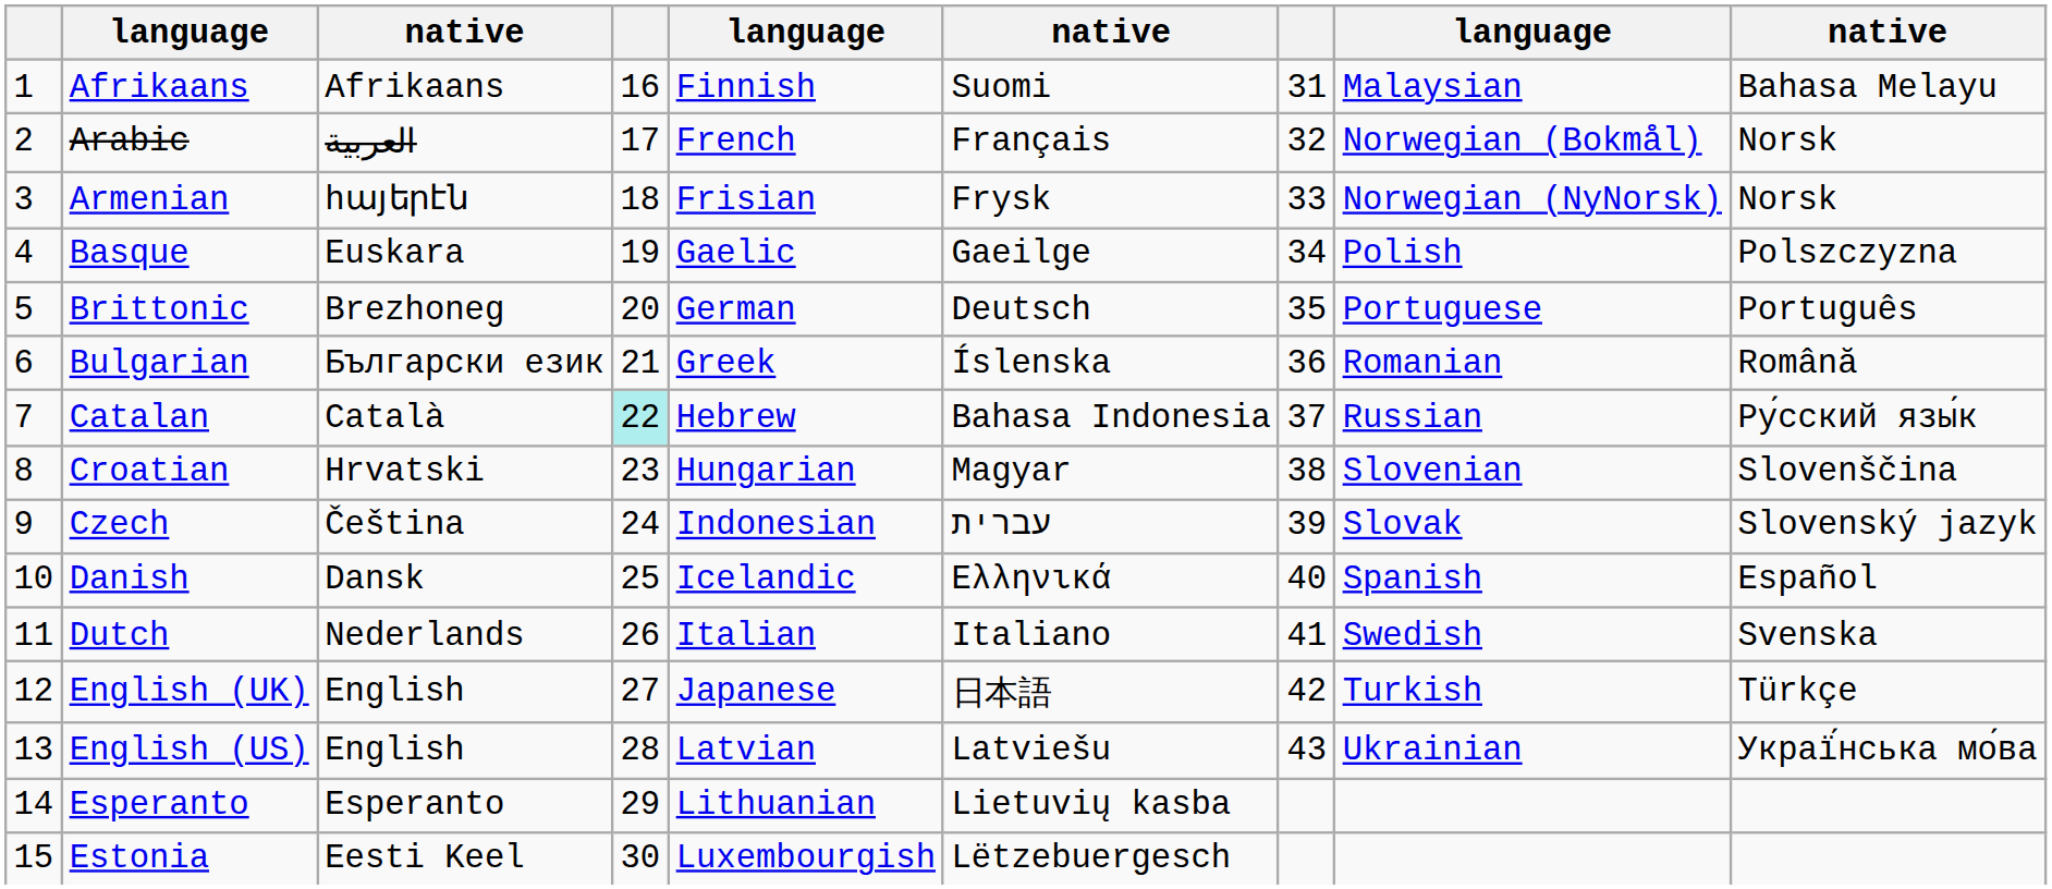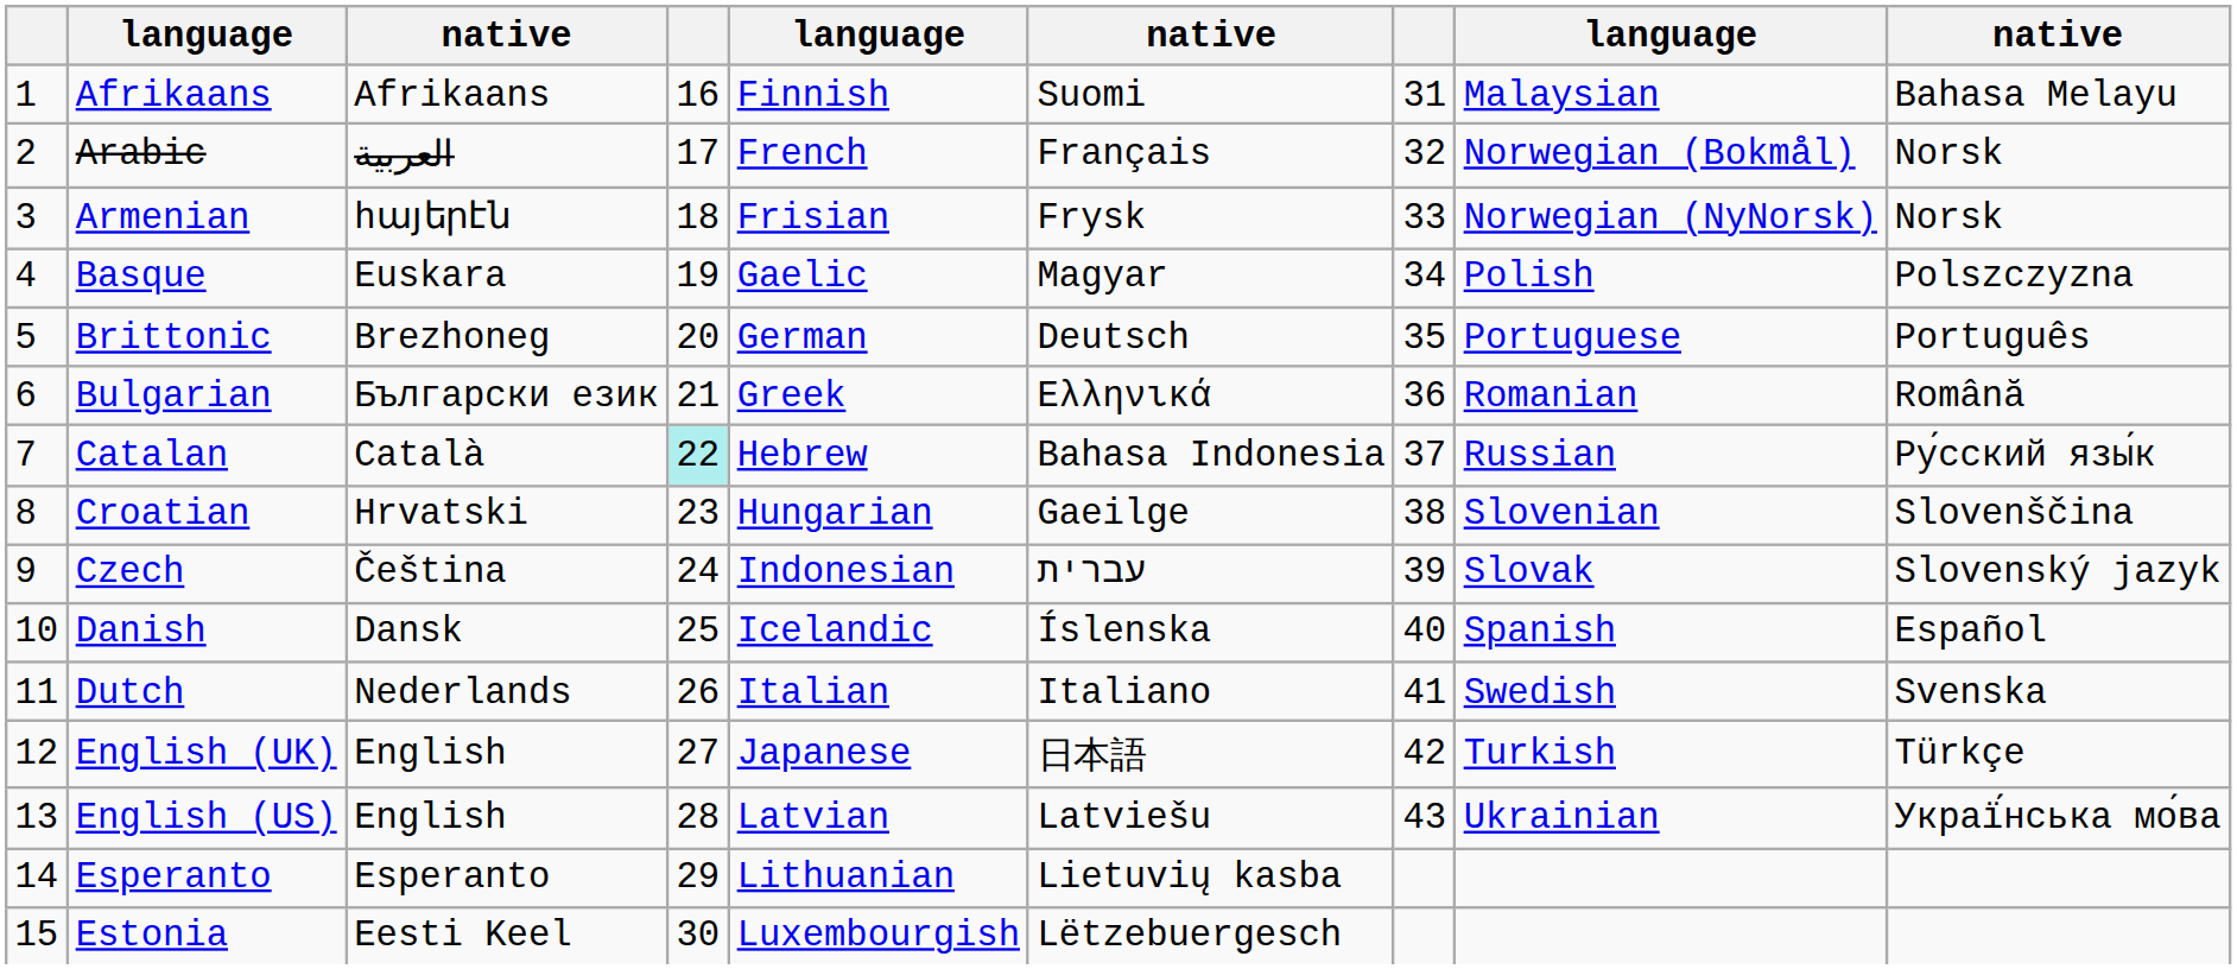 <table class="wikitable">
 <tr>
 <th></th>
 <th>language</th>
 <th>native</th>
 <th></th>
 <th>language</th>
 <th>native</th>
 <th></th>
 <th>language</th>
 <th>native</th>
 </tr>
 <tr>
 <td>1</td>
 <td><a href='#'>Afrikaans</a></td>
 <td>Afrikaans</td>
 <td>16</td>
 <td><a href='#'>Finnish</a></td>
 <td>Suomi</td>
 <td>31</td>
 <td><a href='#'>Malaysian</a></td>
 <td>Bahasa Melayu</td>
 </tr>
 <tr>
 <td>2</td>
 <td><s>Arabic</s></td>
 <td><s>العربية</s></td>
 <td>17</td>
 <td><a href='#'>French</a></td>
 <td>Français</td>
 <td>32</td>
 <td><a href='#'>Norwegian (Bokmål)</a></td>
 <td>Norsk</td>
 </tr>
 <tr>
 <td>3</td>
 <td><a href='#'>Armenian</a></td>
 <td>hայերէն</td>
 <td>18</td>
 <td><a href='#'>Frisian</a></td>
 <td>Frysk</td>
 <td>33</td>
 <td><a href='#'>Norwegian (NyNorsk)</a></td>
 <td>Norsk</td>
 </tr>
 <tr>
 <td>4</td>
 <td><a href='#'>Basque</a></td>
 <td>Euskara</td>
 <td>19</td>
 <td><a href='#'>Gaelic</a></td>
-<td>Gaeilge</td>
+<td>Magyar</td>
 <td>34</td>
 <td><a href='#'>Polish</a></td>
 <td>Polszczyzna</td>
 </tr>
 <tr>
 <td>5</td>
 <td><a href='#'>Brittonic</a></td>
 <td>Brezhoneg</td>
 <td>20</td>
 <td><a href='#'>German</a></td>
 <td>Deutsch</td>
 <td>35</td>
 <td><a href='#'>Portuguese</a></td>
 <td>Português</td>
 </tr>
 <tr>
 <td>6</td>
 <td><a href='#'>Bulgarian</a></td>
 <td>Български език</td>
 <td>21</td>
 <td><a href='#'>Greek</a></td>
-<td>Íslenska</td>
+<td>Ελληνικά</td>
 <td>36</td>
 <td><a href='#'>Romanian</a></td>
 <td>Română</td>
 </tr>
 <tr>
 <td>7</td>
 <td><a href='#'>Catalan</a></td>
 <td>Català</td>
 <td style="background: paleturquoise;">22</td>
 <td><a href='#'>Hebrew</a></td>
 <td>Bahasa Indonesia</td>
 <td>37</td>
 <td><a href='#'>Russian</a></td>
 <td>Ру́сский язы́к</td>
 </tr>
 <tr>
 <td>8</td>
 <td><a href='#'>Croatian</a></td>
 <td>Hrvatski</td>
 <td>23</td>
 <td><a href='#'>Hungarian</a></td>
-<td>Magyar</td>
+<td>Gaeilge</td>
 <td>38</td>
 <td><a href='#'>Slovenian</a></td>
 <td>Slovenščina</td>
 </tr>
 <tr>
 <td>9</td>
 <td><a href='#'>Czech</a></td>
 <td>Čeština</td>
 <td>24</td>
 <td><a href='#'>Indonesian</a></td>
 <td>עברית</td>
 <td>39</td>
 <td><a href='#'>Slovak</a></td>
 <td>Slovenský jazyk</td>
 </tr>
 <tr>
 <td>10</td>
 <td><a href='#'>Danish</a></td>
 <td>Dansk</td>
 <td>25</td>
 <td><a href='#'>Icelandic</a></td>
-<td>Ελληνικά</td>
+<td>Íslenska</td>
 <td>40</td>
 <td><a href='#'>Spanish</a></td>
 <td>Español</td>
 </tr>
 <tr>
 <td>11</td>
 <td><a href='#'>Dutch</a></td>
 <td>Nederlands</td>
 <td>26</td>
 <td><a href='#'>Italian</a></td>
 <td>Italiano</td>
 <td>41</td>
 <td><a href='#'>Swedish</a></td>
 <td>Svenska</td>
 </tr>
 <tr>
 <td>12</td>
 <td><a href='#'>English (UK)</a></td>
 <td>English</td>
 <td>27</td>
 <td><a href='#'>Japanese</a></td>
 <td>日本語</td>
 <td>42</td>
 <td><a href='#'>Turkish</a></td>
 <td>Türkçe</td>
 </tr>
 <tr>
 <td>13</td>
 <td><a href='#'>English (US)</a></td>
 <td>English</td>
 <td>28</td>
 <td><a href='#'>Latvian</a></td>
 <td>Latviešu</td>
 <td>43</td>
 <td><a href='#'>Ukrainian</a></td>
 <td>Украї́нська мо́ва</td>
 </tr>
 <tr>
 <td>14</td>
 <td><a href='#'>Esperanto</a></td>
 <td>Esperanto</td>
 <td>29</td>
 <td><a href='#'>Lithuanian</a></td>
 <td>Lietuvių kasba</td>
 <td></td>
 <td></td>
 <td></td>
 </tr>
 <tr>
 <td>15</td>
 <td><a href='#'>Estonia</a></td>
 <td>Eesti Keel</td>
 <td>30</td>
 <td><a href='#'>Luxembourgish</a></td>
 <td>Lëtzebuergesch</td>
 <td></td>
 <td></td>
 <td></td>
 </tr>
 </table>
